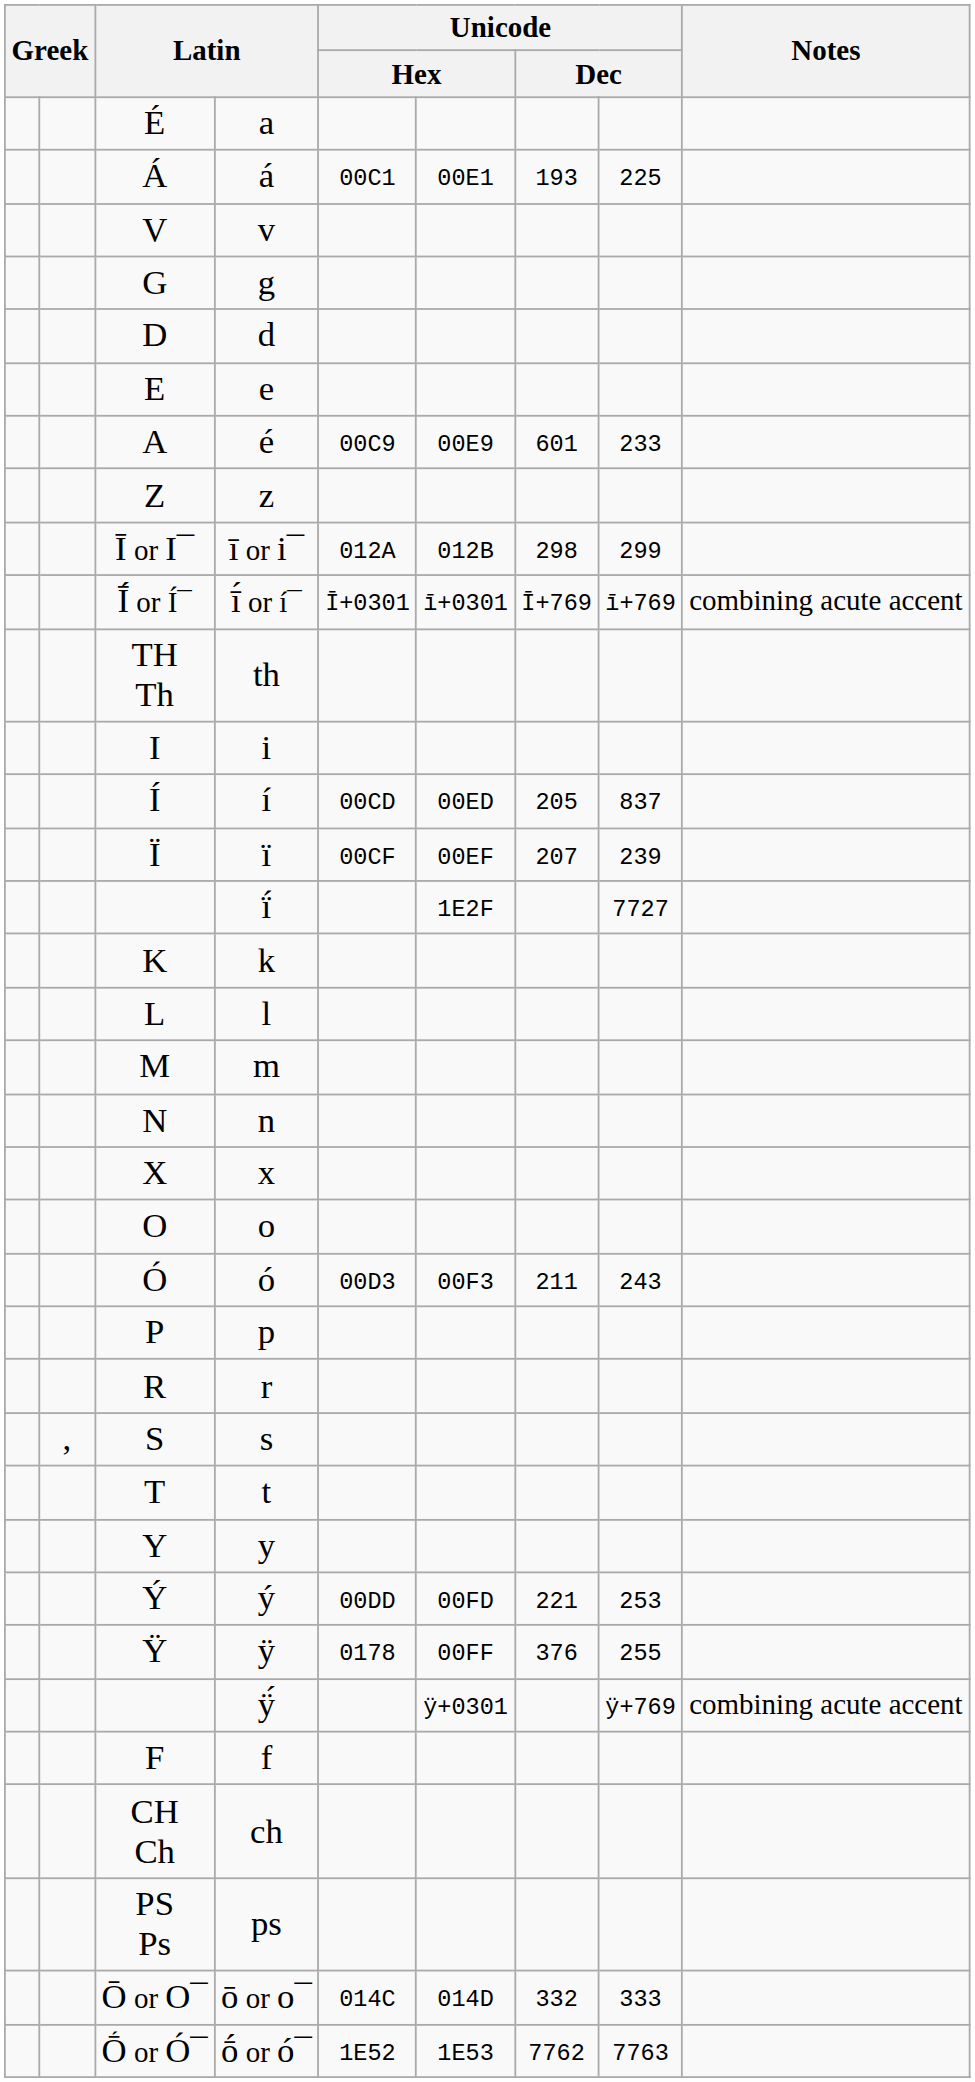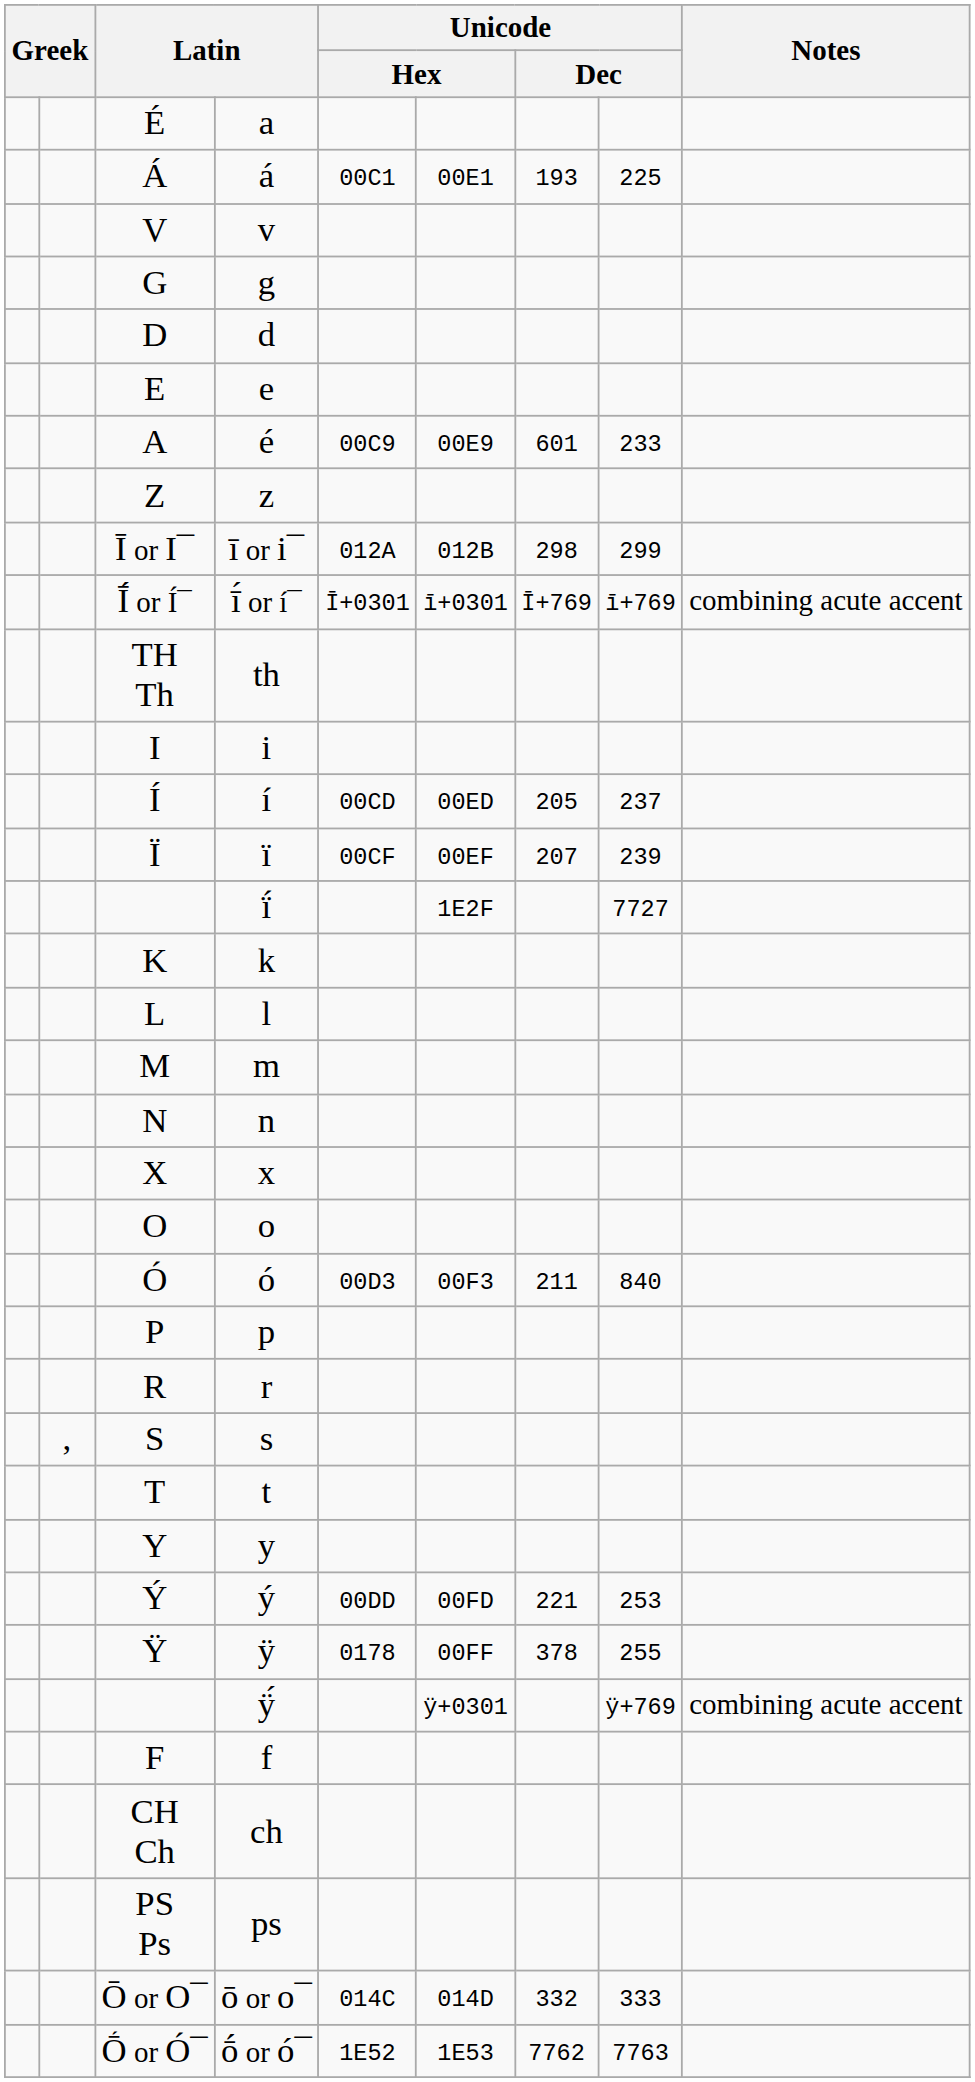 <table class="wikitable" style="text-align:center;">
 <tr style="background:#eee;">
 <th colspan="2" rowspan="2">Greek</th>
 <th colspan="2" rowspan="2">Latin</th>
 <th colspan="4">Unicode</th>
 <th colspan="2" rowspan="2">Notes</th>
 </tr>
 <tr style="background:#eee;">
 <th colspan="2">Hex</th>
 <th colspan="2">Dec</th>
 </tr>
 <tr>
 <td><big></big></td>
 <td><big></big></td>
 <td><big>É</big></td>
 <td><big>a</big></td>
 <td></td>
 <td></td>
 <td></td>
 <td></td>
 <td></td>
 </tr>
 <tr>
 <td><big></big></td>
 <td><big></big></td>
 <td><big>Á</big></td>
 <td><big>á</big></td>
 <td><code>00C1</code></td>
 <td><code>00E1</code></td>
 <td><code>193</code></td>
 <td><code>225</code></td>
 <td></td>
 </tr>
 <tr>
 <td><big></big></td>
 <td><big></big></td>
 <td><big>V</big></td>
 <td><big>v</big></td>
 <td></td>
 <td></td>
 <td></td>
 <td></td>
 <td></td>
 </tr>
 <tr>
 <td><big></big></td>
 <td><big></big></td>
 <td><big>G</big></td>
 <td><big>g</big></td>
 <td></td>
 <td></td>
 <td></td>
 <td></td>
 <td></td>
 </tr>
 <tr>
 <td><big></big></td>
 <td><big></big></td>
 <td><big>D</big></td>
 <td><big>d</big></td>
 <td></td>
 <td></td>
 <td></td>
 <td></td>
 <td></td>
 </tr>
 <tr>
 <td><big></big></td>
 <td><big></big></td>
 <td><big>E</big></td>
 <td><big>e</big></td>
 <td></td>
 <td></td>
 <td></td>
 <td></td>
 <td></td>
 </tr>
 <tr>
 <td><big></big></td>
 <td><big></big></td>
 <td><big>A</big></td>
 <td><big>é</big></td>
 <td><code>00C9</code></td>
 <td><code>00E9</code></td>
 <td><code>601</code></td>
 <td><code>233</code></td>
 <td></td>
 </tr>
 <tr>
 <td><big></big></td>
 <td><big></big></td>
 <td><big>Z</big></td>
 <td><big>z</big></td>
 <td></td>
 <td></td>
 <td></td>
 <td></td>
 <td></td>
 </tr>
 <tr>
 <td><big></big></td>
 <td><big></big></td>
 <td><big>Ī</big> or <big>I¯</big></td>
 <td><big>ī</big> or <big>i¯</big></td>
 <td><code>012A</code></td>
 <td><code>012B</code></td>
 <td><code>298</code></td>
 <td><code>299</code></td>
 <td></td>
 </tr>
 <tr>
 <td><big></big></td>
 <td><big></big></td>
 <td><big>Ī́</big> or Í¯</td>
 <td><big>ī́</big> or í¯</td>
 <td><code>Ī+0301</code></td>
 <td><code>ī+0301</code></td>
 <td><code>Ī+769</code></td>
 <td><code>ī+769</code></td>
 <td>combining acute accent</td>
 </tr>
 <tr>
 <td><big></big></td>
 <td><big></big></td>
 <td><big>TH</big><br><big>Th</big></td>
 <td><big>th</big></td>
 <td></td>
 <td></td>
 <td></td>
 <td></td>
 <td></td>
 </tr>
 <tr>
 <td><big></big></td>
 <td><big></big></td>
 <td><big>I</big></td>
 <td><big>i</big></td>
 <td></td>
 <td></td>
 <td></td>
 <td></td>
 <td></td>
 </tr>
 <tr>
 <td><big></big></td>
 <td><big></big></td>
 <td><big>Í</big></td>
 <td><big>í</big></td>
 <td><code>00CD</code></td>
 <td><code>00ED</code></td>
 <td><code>205</code></td>
-<td><code>837</code></td>
+<td><code>237</code></td>
 <td></td>
 </tr>
 <tr>
 <td><big></big></td>
 <td><big></big></td>
 <td><big>Ï</big></td>
 <td><big>ï</big></td>
 <td><code>00CF</code></td>
 <td><code>00EF</code></td>
 <td><code>207</code></td>
 <td><code>239</code></td>
 <td></td>
 </tr>
 <tr>
 <td></td>
 <td><big></big></td>
 <td></td>
 <td><big>ḯ</big></td>
 <td></td>
 <td><code>1E2F</code></td>
 <td></td>
 <td><code>7727</code></td>
 <td></td>
 </tr>
 <tr>
 <td><big></big></td>
 <td><big></big></td>
 <td><big>K</big></td>
 <td><big>k</big></td>
 <td></td>
 <td></td>
 <td></td>
 <td></td>
 <td></td>
 </tr>
 <tr>
 <td><big></big></td>
 <td><big></big></td>
 <td><big>L</big></td>
 <td><big>l</big></td>
 <td></td>
 <td></td>
 <td></td>
 <td></td>
 <td></td>
 </tr>
 <tr>
 <td><big></big></td>
 <td><big></big></td>
 <td><big>M</big></td>
 <td><big>m</big></td>
 <td></td>
 <td></td>
 <td></td>
 <td></td>
 <td></td>
 </tr>
 <tr>
 <td><big></big></td>
 <td><big></big></td>
 <td><big>N</big></td>
 <td><big>n</big></td>
 <td></td>
 <td></td>
 <td></td>
 <td></td>
 <td></td>
 </tr>
 <tr>
 <td><big></big></td>
 <td><big></big></td>
 <td><big>X</big></td>
 <td><big>x</big></td>
 <td></td>
 <td></td>
 <td></td>
 <td></td>
 <td></td>
 </tr>
 <tr>
 <td><big></big></td>
 <td><big></big></td>
 <td><big>O</big></td>
 <td><big>o</big></td>
 <td></td>
 <td></td>
 <td></td>
 <td></td>
 <td></td>
 </tr>
 <tr>
 <td><big></big></td>
 <td><big></big></td>
 <td><big>Ó</big></td>
 <td><big>ó</big></td>
 <td><code>00D3</code></td>
 <td><code>00F3</code></td>
 <td><code>211</code></td>
-<td><code>243</code></td>
+<td><code>840</code></td>
 <td></td>
 </tr>
 <tr>
 <td><big></big></td>
 <td><big></big></td>
 <td><big>P</big></td>
 <td><big>p</big></td>
 <td></td>
 <td></td>
 <td></td>
 <td></td>
 <td></td>
 </tr>
 <tr>
 <td><big></big></td>
 <td><big></big></td>
 <td><big>R</big></td>
 <td><big>r</big></td>
 <td></td>
 <td></td>
 <td></td>
 <td></td>
 <td></td>
 </tr>
 <tr>
 <td><big></big></td>
 <td><big>, </big></td>
 <td><big>S</big></td>
 <td><big>s</big></td>
 <td></td>
 <td></td>
 <td></td>
 <td></td>
 <td></td>
 </tr>
 <tr>
 <td><big></big></td>
 <td><big></big></td>
 <td><big>T</big></td>
 <td><big>t</big></td>
 <td></td>
 <td></td>
 <td></td>
 <td></td>
 <td></td>
 </tr>
 <tr>
 <td><big></big></td>
 <td><big></big></td>
 <td><big>Y</big></td>
 <td><big>y</big></td>
 <td></td>
 <td></td>
 <td></td>
 <td></td>
 <td></td>
 </tr>
 <tr>
 <td><big></big></td>
 <td><big></big></td>
 <td><big>Ý</big></td>
 <td><big>ý</big></td>
 <td><code>00DD</code></td>
 <td><code>00FD</code></td>
 <td><code>221</code></td>
 <td><code>253</code></td>
 <td></td>
 </tr>
 <tr>
 <td><big></big></td>
 <td><big></big></td>
 <td><big>Ÿ</big></td>
 <td><big>ÿ</big></td>
 <td><code>0178</code></td>
 <td><code>00FF</code></td>
-<td><code>376</code></td>
+<td><code>378</code></td>
 <td><code>255</code></td>
 <td></td>
 </tr>
 <tr>
 <td></td>
 <td><big></big></td>
 <td></td>
 <td><big>ÿ́</big></td>
 <td></td>
 <td><code>ÿ+0301</code></td>
 <td></td>
 <td><code>ÿ+769</code></td>
 <td>combining acute accent</td>
 </tr>
 <tr>
 <td><big></big></td>
 <td><big></big></td>
 <td><big>F</big></td>
 <td><big>f</big></td>
 <td></td>
 <td></td>
 <td></td>
 <td></td>
 <td></td>
 </tr>
 <tr>
 <td><big></big></td>
 <td><big></big></td>
 <td><big>CH</big><br><big>Ch</big></td>
 <td><big>ch</big></td>
 <td></td>
 <td></td>
 <td></td>
 <td></td>
 <td></td>
 </tr>
 <tr>
 <td><big></big></td>
 <td><big></big></td>
 <td><big>PS</big><br><big>Ps</big></td>
 <td><big>ps</big></td>
 <td></td>
 <td></td>
 <td></td>
 <td></td>
 <td></td>
 </tr>
 <tr>
 <td><big></big></td>
 <td><big></big></td>
 <td><big>Ō</big> or <big>O¯</big></td>
 <td><big>ō</big> or <big>o¯</big></td>
 <td><code>014C</code></td>
 <td><code>014D</code></td>
 <td><code>332</code></td>
 <td><code>333</code></td>
 <td></td>
 </tr>
 <tr>
 <td><big></big></td>
 <td><big></big></td>
 <td><big>Ṓ</big> or <big>Ó¯</big></td>
 <td><big>ṓ</big> or <big>ó¯</big></td>
 <td><code>1E52</code></td>
 <td><code>1E53</code></td>
 <td><code>7762</code></td>
 <td><code>7763</code></td>
 <td></td>
 </tr>
 <tr>
 </tr>
 </table>
